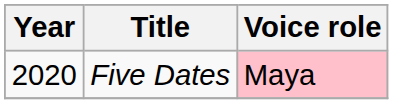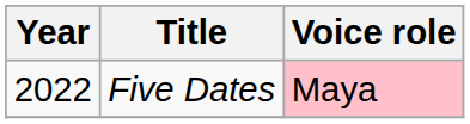 <table class="wikitable">
 <tr>
 <th>Year</th>
 <th>Title</th>
 <th>Voice role</th>
 </tr>
 <tr>
-<td>2020</td>
+<td>2022</td>
 <td><em>Five Dates</em></td>
 <td style="background: pink;">Maya</td>
 </tr>
 <tr>
 </tr>
 </table>
